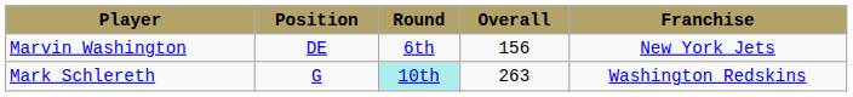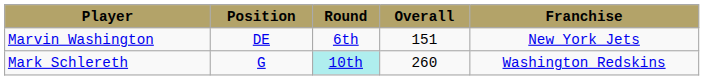 <table class="wikitable" width="50%">
 <tr align="center"  style="background:#B3A369;color:black;">
 <td><strong>Player</strong></td>
 <td><strong>Position</strong></td>
 <td><strong>Round</strong></td>
 <td><strong>Overall</strong></td>
 <td><strong>Franchise</strong></td>
 </tr>
 <tr align="center" bgcolor="">
 <td align=left><a href='#'>Marvin Washington</a></td>
 <td><a href='#'>DE</a></td>
 <td><a href='#'>6th</a></td>
-<td>156</td>
+<td>151</td>
 <td><a href='#'>New York Jets</a></td>
 </tr>
 <tr align="center">
 <td align=left><a href='#'>Mark Schlereth</a></td>
 <td><a href='#'>G</a></td>
 <td style="background: paleturquoise;"><a href='#'>10th</a></td>
-<td>263</td>
+<td>260</td>
 <td><a href='#'>Washington Redskins</a></td>
 </tr>
 </table>
